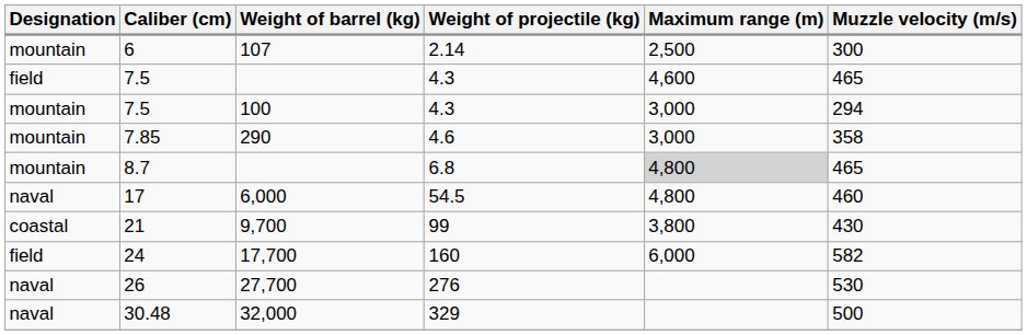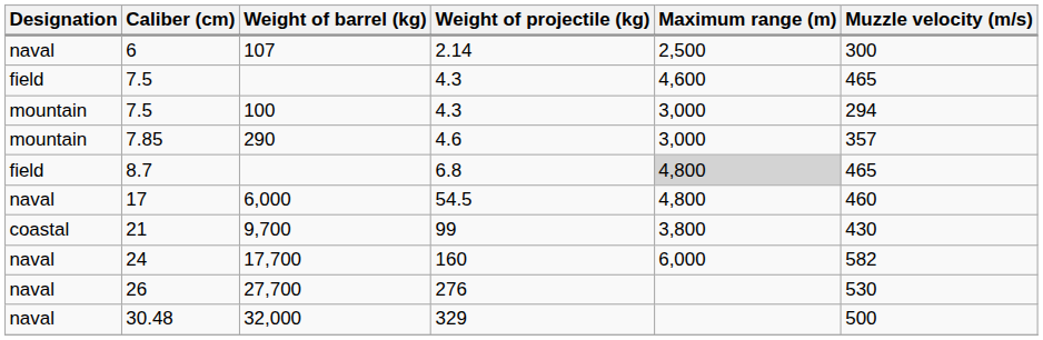 <table class="wikitable">
 <tr style="text-align:center; border-bottom:2px solid gray;" bgcolor="lightsteelblue">
 <th>Designation</th>
 <th>Caliber (cm)</th>
 <th>Weight of barrel (kg)</th>
 <th>Weight of projectile (kg)</th>
 <th>Maximum range (m)</th>
 <th>Muzzle velocity (m/s)</th>
 </tr>
 <tr bgcolor="#efefef">
 </tr>
 <tr>
-<td>mountain</td>
+<td>naval</td>
 <td>6</td>
 <td>107</td>
 <td>2.14</td>
 <td>2,500</td>
 <td>300</td>
 </tr>
 <tr>
 <td>field</td>
 <td>7.5</td>
 <td></td>
 <td>4.3</td>
 <td>4,600</td>
 <td>465</td>
 </tr>
 <tr>
 <td>mountain</td>
 <td>7.5</td>
 <td>100</td>
 <td>4.3</td>
 <td>3,000</td>
 <td>294</td>
 </tr>
 <tr>
 <td>mountain</td>
 <td>7.85</td>
 <td>290</td>
 <td>4.6</td>
 <td>3,000</td>
-<td>358</td>
+<td>357</td>
 </tr>
 <tr>
-<td>mountain</td>
+<td>field</td>
 <td>8.7</td>
 <td></td>
 <td>6.8</td>
 <td style="background: lightgrey;">4,800</td>
 <td>465</td>
 </tr>
 <tr>
 <td>naval</td>
 <td>17</td>
 <td>6,000</td>
 <td>54.5</td>
 <td>4,800</td>
 <td>460</td>
 </tr>
 <tr>
 <td>coastal</td>
 <td>21</td>
 <td>9,700</td>
 <td>99</td>
 <td>3,800</td>
 <td>430</td>
 </tr>
 <tr>
-<td>field</td>
+<td>naval</td>
 <td>24</td>
 <td>17,700</td>
 <td>160</td>
 <td>6,000</td>
 <td>582</td>
 </tr>
 <tr>
 <td>naval</td>
 <td>26</td>
 <td>27,700</td>
 <td>276</td>
 <td></td>
 <td>530</td>
 </tr>
 <tr>
 <td>naval</td>
 <td>30.48</td>
 <td>32,000</td>
 <td>329</td>
 <td></td>
 <td>500</td>
 </tr>
 <tr>
 </tr>
 </table>
